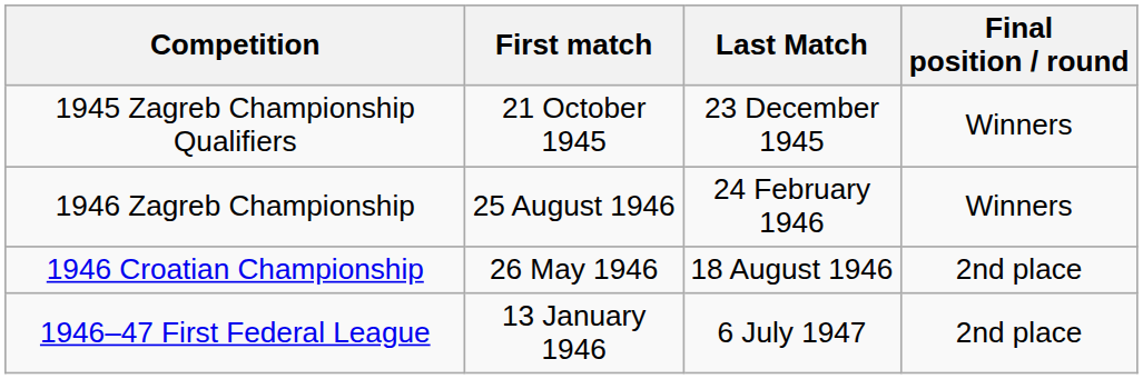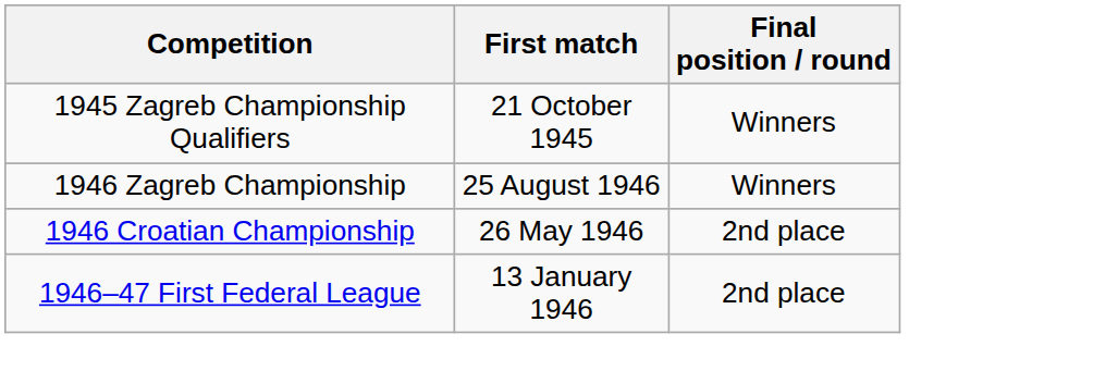 <table class="wikitable" style="text-align: center; font-size:98%;">
 <tr>
 <th width="240">Competition</th>
 <th width="110">First match</th>
-<th width="110">Last Match</th>
 <th width="120">Final<br>position / round</th>
 </tr>
 <tr>
 <td>1945 Zagreb Championship Qualifiers</td>
 <td>21 October 1945</td>
-<td>23 December 1945</td>
 <td>Winners</td>
 </tr>
 <tr>
 <td>1946 Zagreb Championship</td>
 <td>25 August 1946</td>
-<td>24 February 1946</td>
 <td>Winners</td>
 </tr>
 <tr>
 <td><a href='#'>1946 Croatian Championship</a></td>
 <td>26 May 1946</td>
-<td>18 August 1946</td>
 <td>2nd place</td>
 </tr>
 <tr>
 <td><a href='#'>1946–47 First Federal League</a></td>
 <td>13 January 1946</td>
-<td>6 July 1947</td>
 <td>2nd place</td>
 </tr>
 </table>
